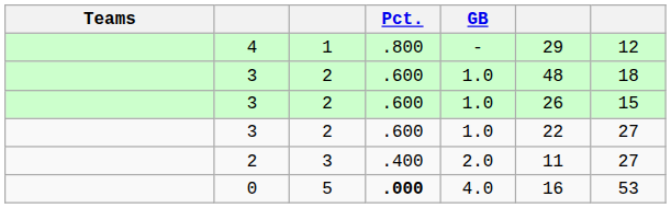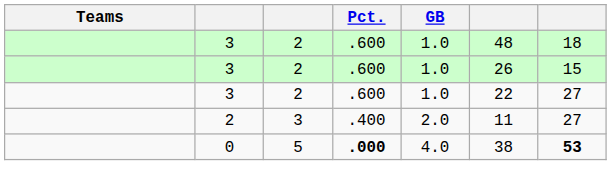 <table class="wikitable" style="text-align:center;">
 <tr>
 <th width="150">Teams</th>
 <th width="50"></th>
 <th width="50"></th>
 <th width="50"><a href='#'>Pct.</a></th>
 <th width="50"><a href='#'>GB</a></th>
 <th width="50"></th>
 <th width="50"></th>
-</tr>
-<tr style="background-color:#ccffcc">
-<td align=left></td>
-<td>4</td>
-<td>1</td>
-<td>.800</td>
-<td>-</td>
-<td>29</td>
-<td>12</td>
 </tr>
 <tr style="background-color:#ccffcc">
 <td align=left></td>
 <td>3</td>
 <td>2</td>
 <td>.600</td>
 <td>1.0</td>
 <td>48</td>
 <td>18</td>
 </tr>
 <tr style="background-color:#ccffcc">
 <td align=left></td>
 <td>3</td>
 <td>2</td>
 <td>.600</td>
 <td>1.0</td>
 <td>26</td>
 <td>15</td>
 </tr>
 <tr style="background-color:">
 <td align=left></td>
 <td>3</td>
 <td>2</td>
 <td>.600</td>
 <td>1.0</td>
 <td>22</td>
 <td>27</td>
 </tr>
 <tr style="background-color:">
 <td align=left></td>
 <td>2</td>
 <td>3</td>
 <td>.400</td>
 <td>2.0</td>
 <td>11</td>
 <td>27</td>
 </tr>
 <tr style="background-color:">
 <td align=left></td>
 <td>0</td>
 <td>5</td>
 <td><strong>.000</strong></td>
 <td>4.0</td>
-<td>16</td>
-<td>53</td>
+<td>38</td>
+<td><strong>53</strong></td>
 </tr>
 </table>
